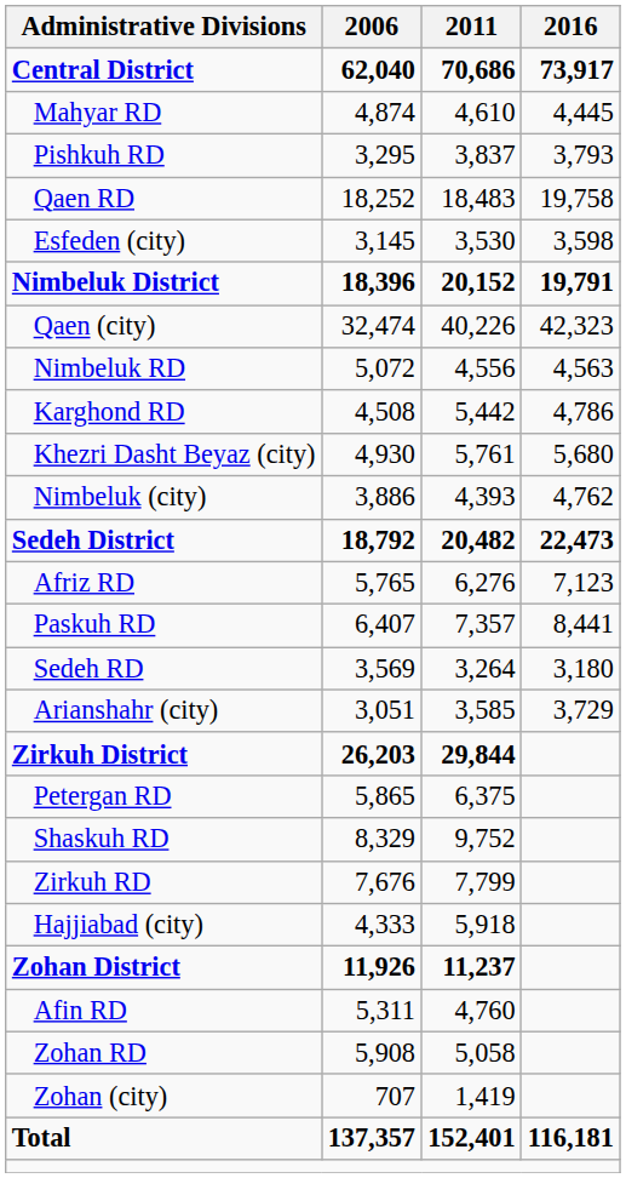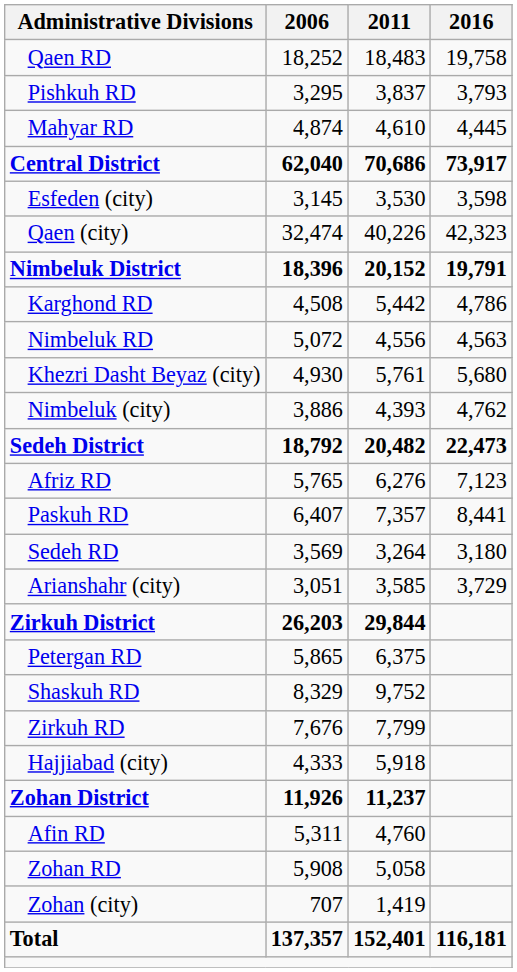 <table class="wikitable">
 <tr>
 <th>Administrative Divisions</th>
 <th>2006</th>
 <th>2011</th>
 <th>2016</th>
 </tr>
 <tr>
-<td><strong><a href='#'>Central District</a></strong></td>
-<td style="text-align: right;"><strong>62,040</strong></td>
-<td style="text-align: right;"><strong>70,686</strong></td>
-<td style="text-align: right;"><strong>73,917</strong></td>
+<td style="padding-left: 1em;"><a href='#'>Qaen RD</a></td>
+<td style="text-align: right;">18,252</td>
+<td style="text-align: right;">18,483</td>
+<td style="text-align: right;">19,758</td>
+</tr>
+<tr>
+<td style="padding-left: 1em;"><a href='#'>Pishkuh RD</a></td>
+<td style="text-align: right;">3,295</td>
+<td style="text-align: right;">3,837</td>
+<td style="text-align: right;">3,793</td>
 </tr>
 <tr>
 <td style="padding-left: 1em;"><a href='#'>Mahyar RD</a></td>
 <td style="text-align: right;">4,874</td>
 <td style="text-align: right;">4,610</td>
 <td style="text-align: right;">4,445</td>
 </tr>
 <tr>
-<td style="padding-left: 1em;"><a href='#'>Pishkuh RD</a></td>
-<td style="text-align: right;">3,295</td>
-<td style="text-align: right;">3,837</td>
-<td style="text-align: right;">3,793</td>
-</tr>
-<tr>
-<td style="padding-left: 1em;"><a href='#'>Qaen RD</a></td>
-<td style="text-align: right;">18,252</td>
-<td style="text-align: right;">18,483</td>
-<td style="text-align: right;">19,758</td>
+<td><strong><a href='#'>Central District</a></strong></td>
+<td style="text-align: right;"><strong>62,040</strong></td>
+<td style="text-align: right;"><strong>70,686</strong></td>
+<td style="text-align: right;"><strong>73,917</strong></td>
 </tr>
 <tr>
 <td style="padding-left: 1em;"><a href='#'>Esfeden</a> (city)</td>
 <td style="text-align: right;">3,145</td>
 <td style="text-align: right;">3,530</td>
 <td style="text-align: right;">3,598</td>
 </tr>
 <tr>
+<td style="padding-left: 1em;"><a href='#'>Qaen</a> (city)</td>
+<td style="text-align: right;">32,474</td>
+<td style="text-align: right;">40,226</td>
+<td style="text-align: right;">42,323</td>
+</tr>
+<tr>
 <td><strong><a href='#'>Nimbeluk District</a></strong></td>
 <td style="text-align: right;"><strong>18,396</strong></td>
 <td style="text-align: right;"><strong>20,152</strong></td>
 <td style="text-align: right;"><strong>19,791</strong></td>
 </tr>
 <tr>
-<td style="padding-left: 1em;"><a href='#'>Qaen</a> (city)</td>
-<td style="text-align: right;">32,474</td>
-<td style="text-align: right;">40,226</td>
-<td style="text-align: right;">42,323</td>
+<td style="padding-left: 1em;"><a href='#'>Karghond RD</a></td>
+<td style="text-align: right;">4,508</td>
+<td style="text-align: right;">5,442</td>
+<td style="text-align: right;">4,786</td>
 </tr>
 <tr>
 <td style="padding-left: 1em;"><a href='#'>Nimbeluk RD</a></td>
 <td style="text-align: right;">5,072</td>
 <td style="text-align: right;">4,556</td>
 <td style="text-align: right;">4,563</td>
-</tr>
-<tr>
-<td style="padding-left: 1em;"><a href='#'>Karghond RD</a></td>
-<td style="text-align: right;">4,508</td>
-<td style="text-align: right;">5,442</td>
-<td style="text-align: right;">4,786</td>
 </tr>
 <tr>
 <td style="padding-left: 1em;"><a href='#'>Khezri Dasht Beyaz</a> (city)</td>
 <td style="text-align: right;">4,930</td>
 <td style="text-align: right;">5,761</td>
 <td style="text-align: right;">5,680</td>
 </tr>
 <tr>
 <td style="padding-left: 1em;"><a href='#'>Nimbeluk</a> (city)</td>
 <td style="text-align: right;">3,886</td>
 <td style="text-align: right;">4,393</td>
 <td style="text-align: right;">4,762</td>
 </tr>
 <tr>
 <td><strong><a href='#'>Sedeh District</a></strong></td>
 <td style="text-align: right;"><strong>18,792</strong></td>
 <td style="text-align: right;"><strong>20,482</strong></td>
 <td style="text-align: right;"><strong>22,473</strong></td>
 </tr>
 <tr>
 <td style="padding-left: 1em;"><a href='#'>Afriz RD</a></td>
 <td style="text-align: right;">5,765</td>
 <td style="text-align: right;">6,276</td>
 <td style="text-align: right;">7,123</td>
 </tr>
 <tr>
 <td style="padding-left: 1em;"><a href='#'>Paskuh RD</a></td>
 <td style="text-align: right;">6,407</td>
 <td style="text-align: right;">7,357</td>
 <td style="text-align: right;">8,441</td>
 </tr>
 <tr>
 <td style="padding-left: 1em;"><a href='#'>Sedeh RD</a></td>
 <td style="text-align: right;">3,569</td>
 <td style="text-align: right;">3,264</td>
 <td style="text-align: right;">3,180</td>
 </tr>
 <tr>
 <td style="padding-left: 1em;"><a href='#'>Arianshahr</a> (city)</td>
 <td style="text-align: right;">3,051</td>
 <td style="text-align: right;">3,585</td>
 <td style="text-align: right;">3,729</td>
 </tr>
 <tr>
 <td><strong><a href='#'>Zirkuh District</a></strong></td>
 <td style="text-align: right;"><strong>26,203</strong></td>
 <td style="text-align: right;"><strong>29,844</strong></td>
 <td style="text-align: right;"></td>
 </tr>
 <tr>
 <td style="padding-left: 1em;"><a href='#'>Petergan RD</a></td>
 <td style="text-align: right;">5,865</td>
 <td style="text-align: right;">6,375</td>
 <td style="text-align: right;"></td>
 </tr>
 <tr>
 <td style="padding-left: 1em;"><a href='#'>Shaskuh RD</a></td>
 <td style="text-align: right;">8,329</td>
 <td style="text-align: right;">9,752</td>
 <td style="text-align: right;"></td>
 </tr>
 <tr>
 <td style="padding-left: 1em;"><a href='#'>Zirkuh RD</a></td>
 <td style="text-align: right;">7,676</td>
 <td style="text-align: right;">7,799</td>
 <td style="text-align: right;"></td>
 </tr>
 <tr>
 <td style="padding-left: 1em;"><a href='#'>Hajjiabad</a> (city)</td>
 <td style="text-align: right;">4,333</td>
 <td style="text-align: right;">5,918</td>
 <td style="text-align: right;"></td>
 </tr>
 <tr>
 <td><strong><a href='#'>Zohan District</a></strong></td>
 <td style="text-align: right;"><strong>11,926</strong></td>
 <td style="text-align: right;"><strong>11,237</strong></td>
 <td style="text-align: right;"></td>
 </tr>
 <tr>
 <td style="padding-left: 1em;"><a href='#'>Afin RD</a></td>
 <td style="text-align: right;">5,311</td>
 <td style="text-align: right;">4,760</td>
 <td style="text-align: right;"></td>
 </tr>
 <tr>
 <td style="padding-left: 1em;"><a href='#'>Zohan RD</a></td>
 <td style="text-align: right;">5,908</td>
 <td style="text-align: right;">5,058</td>
 <td style="text-align: right;"></td>
 </tr>
 <tr>
 <td style="padding-left: 1em;"><a href='#'>Zohan</a> (city)</td>
 <td style="text-align: right;">707</td>
 <td style="text-align: right;">1,419</td>
 <td style="text-align: right;"></td>
 </tr>
 <tr>
 <td><strong>Total</strong></td>
 <td style="text-align: right;"><strong>137,357</strong></td>
 <td style="text-align: right;"><strong>152,401</strong></td>
 <td style="text-align: right;"><strong>116,181</strong></td>
 </tr>
 <tr>
 <td colspan=4></td>
 </tr>
 </table>
